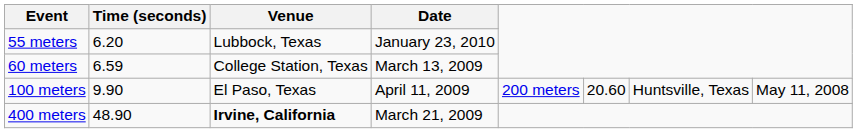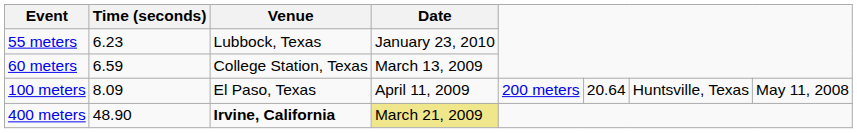 <table class="wikitable">
 <tr>
 <th>Event</th>
 <th>Time (seconds)</th>
 <th>Venue</th>
 <th>Date</th>
 </tr>
 <tr>
 <td><a href='#'>55 meters</a></td>
-<td>6.20</td>
+<td>6.23</td>
 <td>Lubbock, Texas</td>
 <td>January 23, 2010</td>
 </tr>
 <tr>
 <td><a href='#'>60 meters</a></td>
 <td>6.59</td>
 <td>College Station, Texas</td>
 <td>March 13, 2009</td>
 </tr>
 <tr>
 <td><a href='#'>100 meters</a></td>
-<td>9.90</td>
+<td>8.09</td>
 <td>El Paso, Texas</td>
 <td>April 11, 2009</td>
 <td><a href='#'>200 meters</a></td>
-<td>20.60</td>
+<td>20.64</td>
 <td>Huntsville, Texas</td>
 <td>May 11, 2008</td>
 </tr>
 <tr>
 <td><a href='#'>400 meters</a></td>
 <td>48.90</td>
 <td><strong>Irvine, California</strong></td>
-<td>March 21, 2009</td>
+<td style="background: khaki;">March 21, 2009</td>
 </tr>
 </table>
